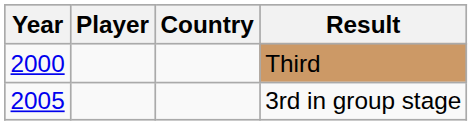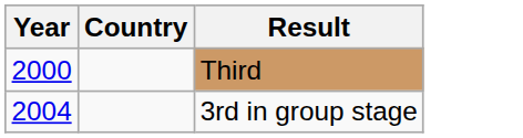 <table class="wikitable sortable" style="font-size:90%;">
 <tr>
 <th>Year</th>
-<th>Player</th>
 <th>Country</th>
 <th>Result</th>
 </tr>
 <tr>
 <td><a href='#'>2000</a>  </td>
 <td></td>
-<td></td>
 <td bgcolor="#cc9966" data-sort-value="1">Third</td>
 </tr>
 <tr>
-<td><a href='#'>2005</a> </td>
-<td></td>
+<td><a href='#'>2004</a> </td>
 <td></td>
 <td data-sort-value="2">3rd in group stage</td>
 </tr>
 </table>
